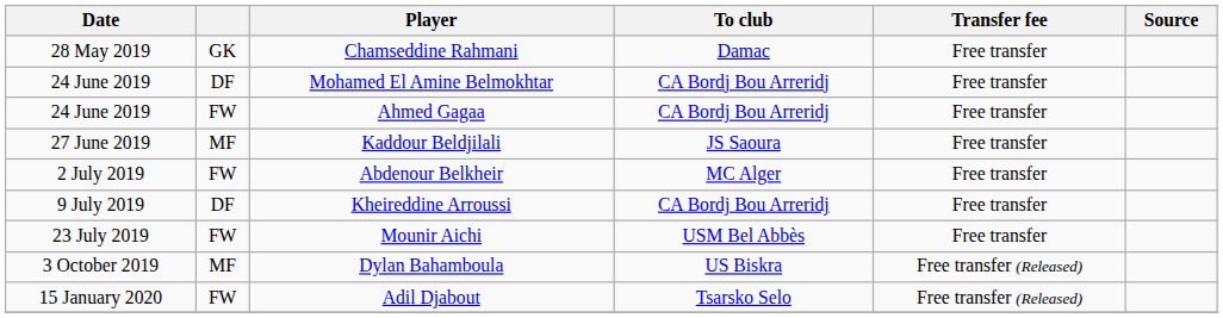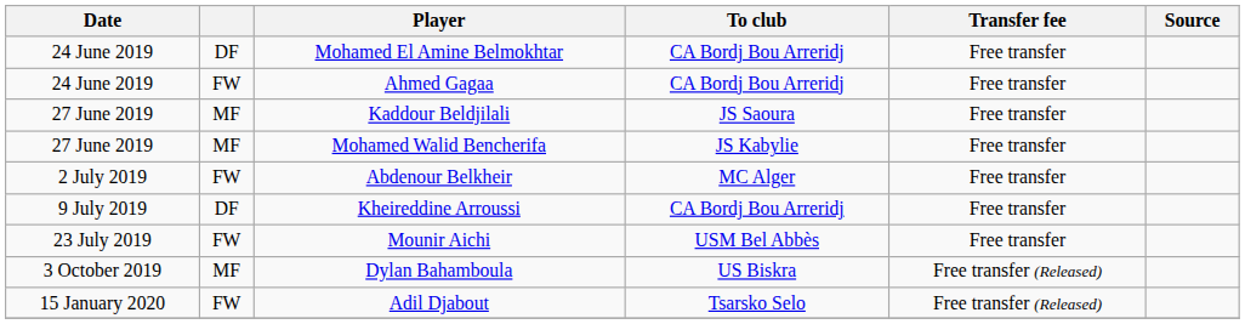 <table class="wikitable sortable" style="width:70%; text-align:center; font-size:85%; text-align:centre;">
 <tr>
 <th>Date</th>
 <th></th>
 <th>Player</th>
 <th>To club</th>
 <th>Transfer fee</th>
 <th>Source</th>
-</tr>
-<tr>
-<td>28 May 2019</td>
-<td>GK</td>
-<td> <a href='#'>Chamseddine Rahmani</a></td>
-<td> <a href='#'>Damac</a></td>
-<td>Free transfer</td>
-<td></td>
 </tr>
 <tr>
 <td>24 June 2019</td>
 <td>DF</td>
 <td> <a href='#'>Mohamed El Amine Belmokhtar</a></td>
 <td><a href='#'>CA Bordj Bou Arreridj</a></td>
 <td>Free transfer</td>
 <td></td>
 </tr>
 <tr>
 <td>24 June 2019</td>
 <td>FW</td>
 <td> <a href='#'>Ahmed Gagaa</a></td>
 <td><a href='#'>CA Bordj Bou Arreridj</a></td>
 <td>Free transfer</td>
 <td></td>
 </tr>
 <tr>
 <td>27 June 2019</td>
 <td>MF</td>
 <td> <a href='#'>Kaddour Beldjilali</a></td>
 <td><a href='#'>JS Saoura</a></td>
+<td>Free transfer</td>
+<td></td>
+</tr>
+<tr>
+<td>27 June 2019</td>
+<td>MF</td>
+<td> <a href='#'>Mohamed Walid Bencherifa</a></td>
+<td><a href='#'>JS Kabylie</a></td>
 <td>Free transfer</td>
 <td></td>
 </tr>
 <tr>
 <td>2 July 2019</td>
 <td>FW</td>
 <td> <a href='#'>Abdenour Belkheir</a></td>
 <td><a href='#'>MC Alger</a></td>
 <td>Free transfer</td>
 <td></td>
 </tr>
 <tr>
 <td>9 July 2019</td>
 <td>DF</td>
 <td> <a href='#'>Kheireddine Arroussi</a></td>
 <td><a href='#'>CA Bordj Bou Arreridj</a></td>
 <td>Free transfer</td>
 <td></td>
 </tr>
 <tr>
 <td>23 July 2019</td>
 <td>FW</td>
 <td> <a href='#'>Mounir Aichi</a></td>
 <td><a href='#'>USM Bel Abbès</a></td>
 <td>Free transfer</td>
 <td></td>
 </tr>
 <tr>
 <td>3 October 2019</td>
 <td>MF</td>
 <td> <a href='#'>Dylan Bahamboula</a></td>
 <td><a href='#'>US Biskra</a></td>
 <td>Free transfer <small><em>(Released)</em></small></td>
 <td></td>
 </tr>
 <tr>
 <td>15 January 2020</td>
 <td>FW</td>
 <td> <a href='#'>Adil Djabout</a></td>
 <td> <a href='#'>Tsarsko Selo</a></td>
 <td>Free transfer <small><em>(Released)</em></small></td>
 <td></td>
 </tr>
 <tr>
 </tr>
 </table>
